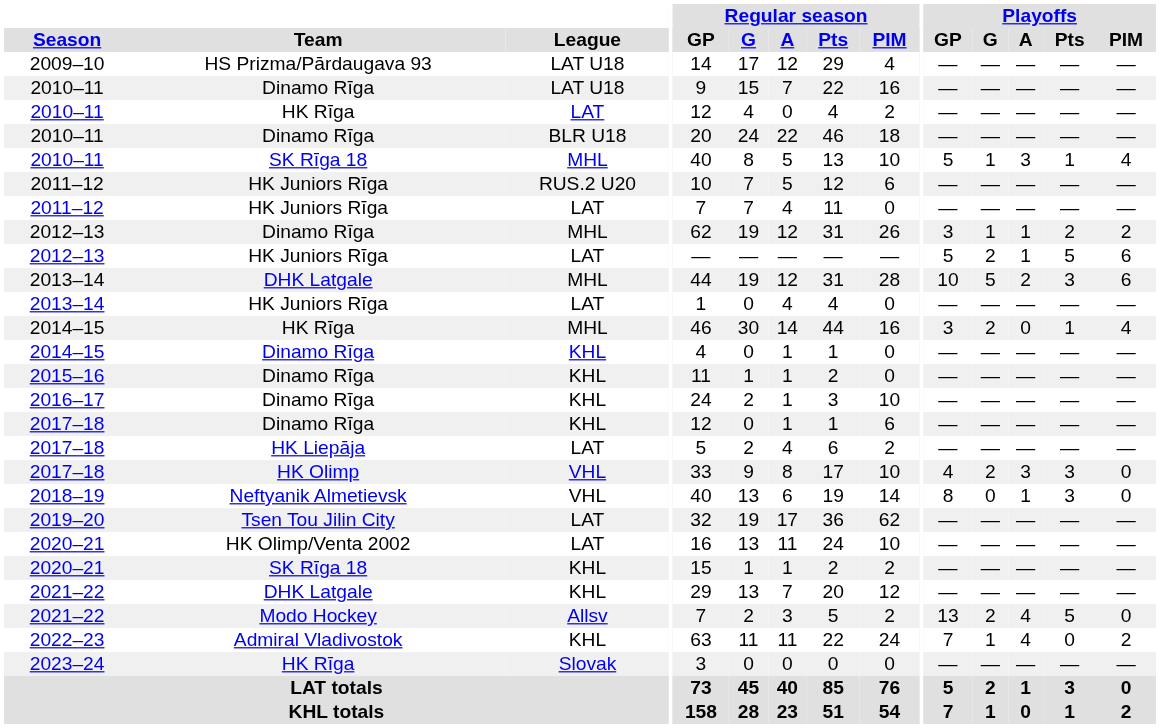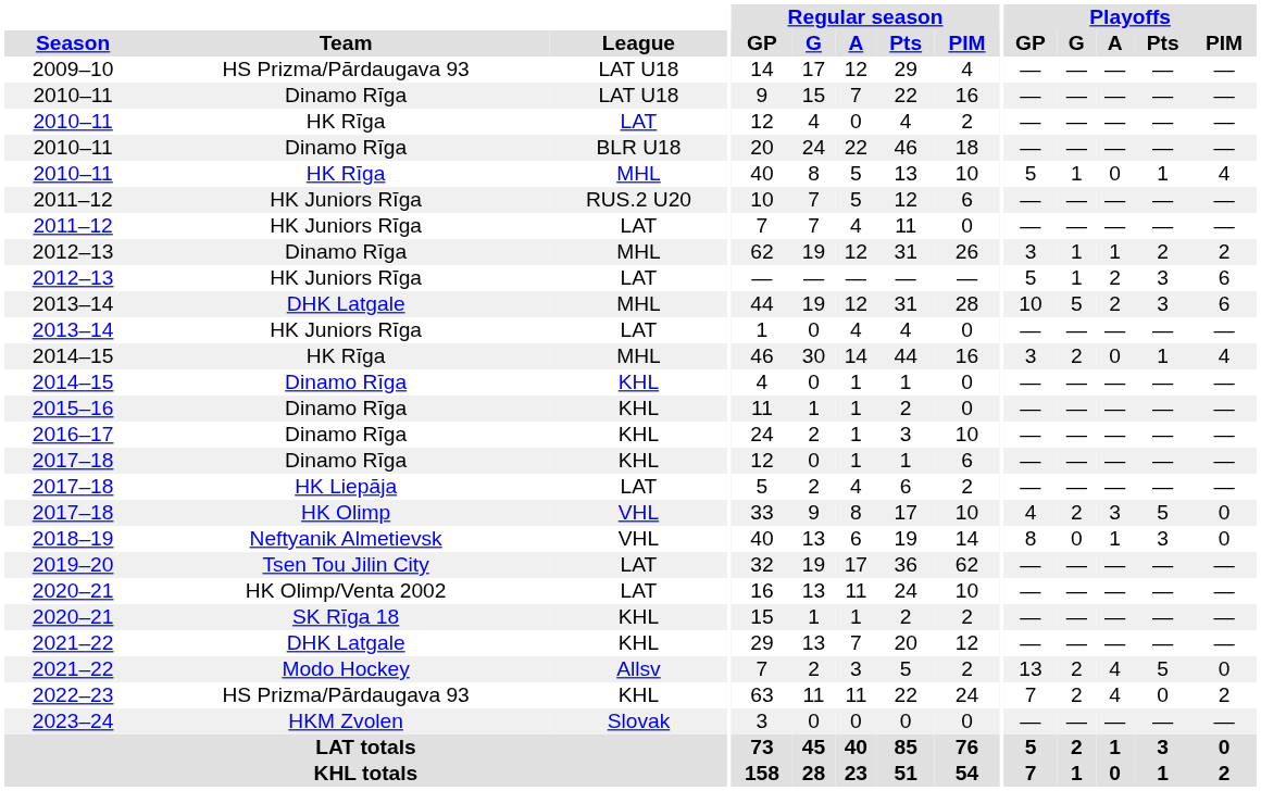 <table border="0" cellpadding="1" cellspacing="0" style="text-align:center; width:60em">
 <tr bgcolor="#e0e0e0">
 <th colspan="3" bgcolor="#ffffff"></th>
 <th rowspan="99" bgcolor="#ffffff"></th>
 <th colspan="5"><a href='#'>Regular season</a></th>
 <th rowspan="99" bgcolor="#ffffff"></th>
 <th colspan="5"><a href='#'>Playoffs</a></th>
 </tr>
 <tr bgcolor="#e0e0e0">
 <th><a href='#'>Season</a></th>
 <th>Team</th>
 <th>League</th>
 <th>GP</th>
 <th><a href='#'>G</a></th>
 <th><a href='#'>A</a></th>
 <th><a href='#'>Pts</a></th>
 <th><a href='#'>PIM</a></th>
 <th>GP</th>
 <th>G</th>
 <th>A</th>
 <th>Pts</th>
 <th>PIM</th>
 </tr>
 <tr>
 <td>2009–10</td>
 <td>HS Prizma/Pārdaugava 93</td>
 <td>LAT U18</td>
 <td>14</td>
 <td>17</td>
 <td>12</td>
 <td>29</td>
 <td>4</td>
 <td>—</td>
 <td>—</td>
 <td>—</td>
 <td>—</td>
 <td>—</td>
 </tr>
 <tr bgcolor="#f0f0f0">
 <td>2010–11</td>
 <td>Dinamo Rīga</td>
 <td>LAT U18</td>
 <td>9</td>
 <td>15</td>
 <td>7</td>
 <td>22</td>
 <td>16</td>
 <td>—</td>
 <td>—</td>
 <td>—</td>
 <td>—</td>
 <td>—</td>
 </tr>
 <tr>
 <td><a href='#'>2010–11</a></td>
 <td>HK Rīga</td>
 <td><a href='#'>LAT</a></td>
 <td>12</td>
 <td>4</td>
 <td>0</td>
 <td>4</td>
 <td>2</td>
 <td>—</td>
 <td>—</td>
 <td>—</td>
 <td>—</td>
 <td>—</td>
 </tr>
 <tr bgcolor="#f0f0f0">
 <td>2010–11</td>
 <td>Dinamo Rīga</td>
 <td>BLR U18</td>
 <td>20</td>
 <td>24</td>
 <td>22</td>
 <td>46</td>
 <td>18</td>
 <td>—</td>
 <td>—</td>
 <td>—</td>
 <td>—</td>
 <td>—</td>
 </tr>
 <tr>
 <td><a href='#'>2010–11</a></td>
-<td><a href='#'>SK Rīga 18</a></td>
+<td><a href='#'>HK Rīga</a></td>
 <td><a href='#'>MHL</a></td>
 <td>40</td>
 <td>8</td>
 <td>5</td>
 <td>13</td>
 <td>10</td>
 <td>5</td>
 <td>1</td>
-<td>3</td>
+<td>0</td>
 <td>1</td>
 <td>4</td>
 </tr>
 <tr bgcolor="#f0f0f0">
 <td>2011–12</td>
 <td>HK Juniors Rīga</td>
 <td>RUS.2 U20</td>
 <td>10</td>
 <td>7</td>
 <td>5</td>
 <td>12</td>
 <td>6</td>
 <td>—</td>
 <td>—</td>
 <td>—</td>
 <td>—</td>
 <td>—</td>
 </tr>
 <tr>
 <td><a href='#'>2011–12</a></td>
 <td>HK Juniors Rīga</td>
 <td>LAT</td>
 <td>7</td>
 <td>7</td>
 <td>4</td>
 <td>11</td>
 <td>0</td>
 <td>—</td>
 <td>—</td>
 <td>—</td>
 <td>—</td>
 <td>—</td>
 </tr>
 <tr bgcolor="#f0f0f0">
 <td>2012–13</td>
 <td>Dinamo Rīga</td>
 <td>MHL</td>
 <td>62</td>
 <td>19</td>
 <td>12</td>
 <td>31</td>
 <td>26</td>
 <td>3</td>
 <td>1</td>
 <td>1</td>
 <td>2</td>
 <td>2</td>
 </tr>
 <tr>
 <td><a href='#'>2012–13</a></td>
 <td>HK Juniors Rīga</td>
 <td>LAT</td>
 <td>—</td>
 <td>—</td>
 <td>—</td>
 <td>—</td>
 <td>—</td>
 <td>5</td>
+<td>1</td>
 <td>2</td>
-<td>1</td>
-<td>5</td>
+<td>3</td>
 <td>6</td>
 </tr>
 <tr bgcolor="#f0f0f0">
 <td>2013–14</td>
 <td><a href='#'>DHK Latgale</a></td>
 <td>MHL</td>
 <td>44</td>
 <td>19</td>
 <td>12</td>
 <td>31</td>
 <td>28</td>
 <td>10</td>
 <td>5</td>
 <td>2</td>
 <td>3</td>
 <td>6</td>
 </tr>
 <tr>
 <td><a href='#'>2013–14</a></td>
 <td>HK Juniors Rīga</td>
 <td>LAT</td>
 <td>1</td>
 <td>0</td>
 <td>4</td>
 <td>4</td>
 <td>0</td>
 <td>—</td>
 <td>—</td>
 <td>—</td>
 <td>—</td>
 <td>—</td>
 </tr>
 <tr bgcolor="#f0f0f0">
 <td>2014–15</td>
 <td>HK Rīga</td>
 <td>MHL</td>
 <td>46</td>
 <td>30</td>
 <td>14</td>
 <td>44</td>
 <td>16</td>
 <td>3</td>
 <td>2</td>
 <td>0</td>
 <td>1</td>
 <td>4</td>
 </tr>
 <tr>
 <td><a href='#'>2014–15</a></td>
 <td><a href='#'>Dinamo Rīga</a></td>
 <td><a href='#'>KHL</a></td>
 <td>4</td>
 <td>0</td>
 <td>1</td>
 <td>1</td>
 <td>0</td>
 <td>—</td>
 <td>—</td>
 <td>—</td>
 <td>—</td>
 <td>—</td>
 </tr>
 <tr bgcolor="#f0f0f0">
 <td><a href='#'>2015–16</a></td>
 <td>Dinamo Rīga</td>
 <td>KHL</td>
 <td>11</td>
 <td>1</td>
 <td>1</td>
 <td>2</td>
 <td>0</td>
 <td>—</td>
 <td>—</td>
 <td>—</td>
 <td>—</td>
 <td>—</td>
 </tr>
 <tr>
 <td><a href='#'>2016–17</a></td>
 <td>Dinamo Rīga</td>
 <td>KHL</td>
 <td>24</td>
 <td>2</td>
 <td>1</td>
 <td>3</td>
 <td>10</td>
 <td>—</td>
 <td>—</td>
 <td>—</td>
 <td>—</td>
 <td>—</td>
 </tr>
 <tr bgcolor="#f0f0f0">
 <td><a href='#'>2017–18</a></td>
 <td>Dinamo Rīga</td>
 <td>KHL</td>
 <td>12</td>
 <td>0</td>
 <td>1</td>
 <td>1</td>
 <td>6</td>
 <td>—</td>
 <td>—</td>
 <td>—</td>
 <td>—</td>
 <td>—</td>
 </tr>
 <tr>
 <td><a href='#'>2017–18</a></td>
 <td><a href='#'>HK Liepāja</a></td>
 <td>LAT</td>
 <td>5</td>
 <td>2</td>
 <td>4</td>
 <td>6</td>
 <td>2</td>
 <td>—</td>
 <td>—</td>
 <td>—</td>
 <td>—</td>
 <td>—</td>
 </tr>
 <tr bgcolor="#f0f0f0">
 <td><a href='#'>2017–18</a></td>
 <td><a href='#'>HK Olimp</a></td>
 <td><a href='#'>VHL</a></td>
 <td>33</td>
 <td>9</td>
 <td>8</td>
 <td>17</td>
 <td>10</td>
 <td>4</td>
 <td>2</td>
 <td>3</td>
-<td>3</td>
+<td>5</td>
 <td>0</td>
 </tr>
 <tr>
 <td><a href='#'>2018–19</a></td>
 <td><a href='#'>Neftyanik Almetievsk</a></td>
 <td>VHL</td>
 <td>40</td>
 <td>13</td>
 <td>6</td>
 <td>19</td>
 <td>14</td>
 <td>8</td>
 <td>0</td>
 <td>1</td>
 <td>3</td>
 <td>0</td>
 </tr>
 <tr bgcolor="#f0f0f0">
 <td><a href='#'>2019–20</a></td>
 <td><a href='#'>Tsen Tou Jilin City</a></td>
 <td>LAT</td>
 <td>32</td>
 <td>19</td>
 <td>17</td>
 <td>36</td>
 <td>62</td>
 <td>—</td>
 <td>—</td>
 <td>—</td>
 <td>—</td>
 <td>—</td>
 </tr>
 <tr>
 <td><a href='#'>2020–21</a></td>
 <td>HK Olimp/Venta 2002</td>
 <td>LAT</td>
 <td>16</td>
 <td>13</td>
 <td>11</td>
 <td>24</td>
 <td>10</td>
 <td>—</td>
 <td>—</td>
 <td>—</td>
 <td>—</td>
 <td>—</td>
 </tr>
 <tr bgcolor="#f0f0f0">
 <td><a href='#'>2020–21</a></td>
 <td><a href='#'>SK Rīga 18</a></td>
 <td>KHL</td>
 <td>15</td>
 <td>1</td>
 <td>1</td>
 <td>2</td>
 <td>2</td>
 <td>—</td>
 <td>—</td>
 <td>—</td>
 <td>—</td>
 <td>—</td>
 </tr>
 <tr>
 <td><a href='#'>2021–22</a></td>
 <td><a href='#'>DHK Latgale</a></td>
 <td>KHL</td>
 <td>29</td>
 <td>13</td>
 <td>7</td>
 <td>20</td>
 <td>12</td>
 <td>—</td>
 <td>—</td>
 <td>—</td>
 <td>—</td>
 <td>—</td>
 </tr>
 <tr bgcolor="#f0f0f0">
 <td><a href='#'>2021–22</a></td>
 <td><a href='#'>Modo Hockey</a></td>
 <td><a href='#'>Allsv</a></td>
 <td>7</td>
 <td>2</td>
 <td>3</td>
 <td>5</td>
 <td>2</td>
 <td>13</td>
 <td>2</td>
 <td>4</td>
 <td>5</td>
 <td>0</td>
 </tr>
 <tr>
 <td><a href='#'>2022–23</a></td>
-<td><a href='#'>Admiral Vladivostok</a></td>
+<td>HS Prizma/Pārdaugava 93</td>
 <td>KHL</td>
 <td>63</td>
 <td>11</td>
 <td>11</td>
 <td>22</td>
 <td>24</td>
 <td>7</td>
-<td>1</td>
+<td>2</td>
 <td>4</td>
 <td>0</td>
 <td>2</td>
 </tr>
 <tr bgcolor="#f0f0f0">
 <td><a href='#'>2023–24</a></td>
-<td><a href='#'>HK Rīga</a></td>
+<td><a href='#'>HKM Zvolen</a></td>
 <td><a href='#'>Slovak</a></td>
 <td>3</td>
 <td>0</td>
 <td>0</td>
 <td>0</td>
 <td>0</td>
 <td>—</td>
 <td>—</td>
 <td>—</td>
 <td>—</td>
 <td>—</td>
 </tr>
 <tr bgcolor="#e0e0e0">
 <th colspan="3">LAT totals</th>
 <th>73</th>
 <th>45</th>
 <th>40</th>
 <th>85</th>
 <th>76</th>
 <th>5</th>
 <th>2</th>
 <th>1</th>
 <th>3</th>
 <th>0</th>
 </tr>
 <tr bgcolor="#e0e0e0">
 <th colspan="3">KHL totals</th>
 <th>158</th>
 <th>28</th>
 <th>23</th>
 <th>51</th>
 <th>54</th>
 <th>7</th>
 <th>1</th>
 <th>0</th>
 <th>1</th>
 <th>2</th>
 </tr>
 </table>
